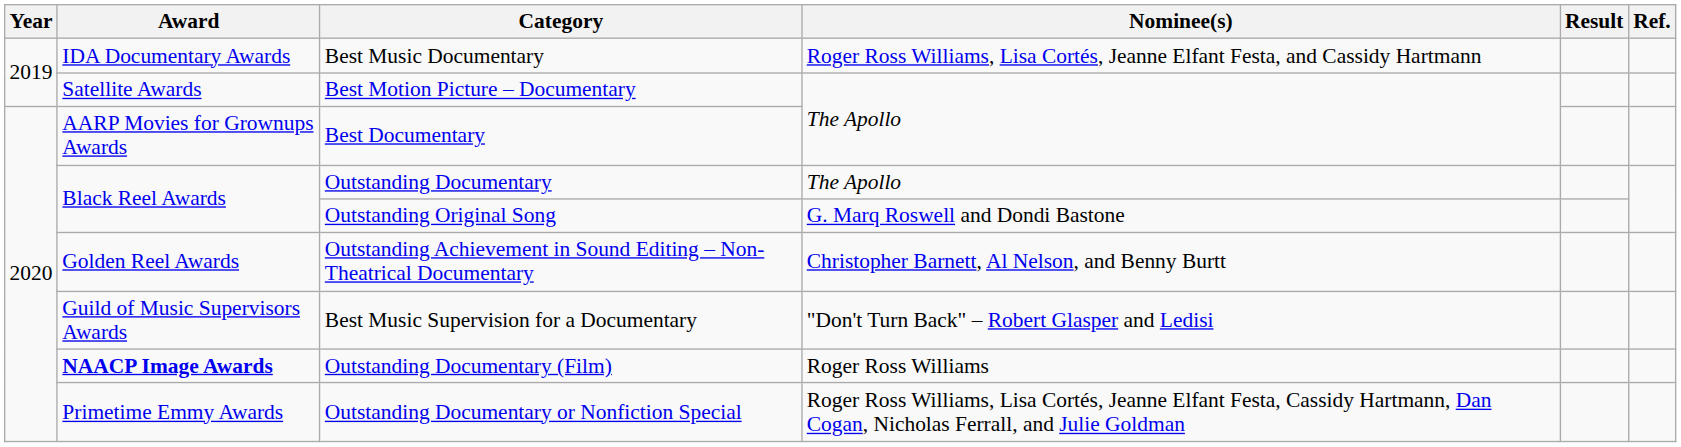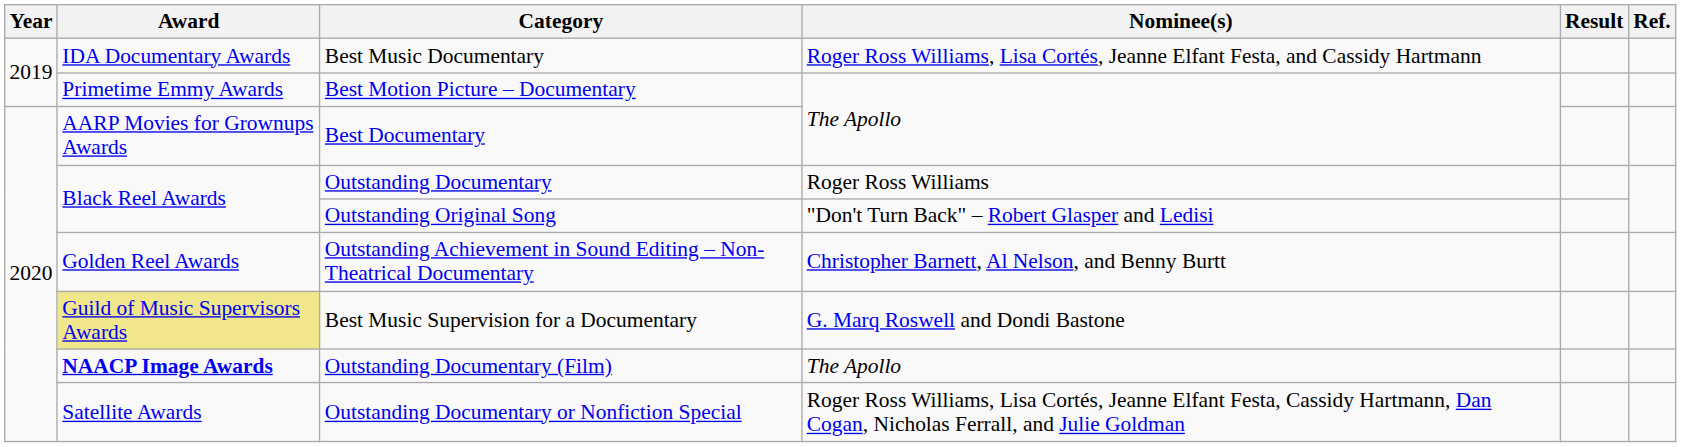 <table class="wikitable">
 <tr>
 <th>Year</th>
 <th>Award</th>
 <th>Category</th>
 <th>Nominee(s)</th>
 <th>Result</th>
 <th>Ref.</th>
 </tr>
 <tr>
 <td rowspan="2">2019</td>
 <td><a href='#'>IDA Documentary Awards</a></td>
 <td>Best Music Documentary</td>
 <td><a href='#'>Roger Ross Williams</a>, <a href='#'>Lisa Cortés</a>, Jeanne Elfant Festa, and Cassidy Hartmann</td>
 <td></td>
 <td align="center"></td>
 </tr>
 <tr>
-<td><a href='#'>Satellite Awards</a></td>
+<td><a href='#'>Primetime Emmy Awards</a></td>
 <td><a href='#'>Best Motion Picture – Documentary</a></td>
 <td rowspan="2"><em>The Apollo</em></td>
 <td></td>
 <td align="center"></td>
 </tr>
 <tr>
 <td rowspan="7">2020</td>
 <td><a href='#'>AARP Movies for Grownups Awards</a></td>
 <td><a href='#'>Best Documentary</a></td>
 <td></td>
 <td align="center"></td>
 </tr>
 <tr>
 <td rowspan="2"><a href='#'>Black Reel Awards</a></td>
 <td><a href='#'>Outstanding Documentary</a></td>
-<td><em>The Apollo</em></td>
+<td>Roger Ross Williams</td>
 <td></td>
 <td align="center" rowspan="2"></td>
 </tr>
 <tr>
 <td><a href='#'>Outstanding Original Song</a></td>
-<td><a href='#'>G. Marq Roswell</a> and Dondi Bastone</td>
+<td>"Don't Turn Back" – <a href='#'>Robert Glasper</a> and <a href='#'>Ledisi</a></td>
 <td></td>
 </tr>
 <tr>
 <td><a href='#'>Golden Reel Awards</a></td>
 <td><a href='#'>Outstanding Achievement in Sound Editing – Non-Theatrical Documentary</a></td>
 <td><a href='#'>Christopher Barnett</a>, <a href='#'>Al Nelson</a>, and Benny Burtt</td>
 <td></td>
 <td align="center"></td>
 </tr>
 <tr>
-<td><a href='#'>Guild of Music Supervisors Awards</a></td>
+<td style="background: khaki;"><a href='#'>Guild of Music Supervisors Awards</a></td>
 <td>Best Music Supervision for a Documentary</td>
-<td>"Don't Turn Back" – <a href='#'>Robert Glasper</a> and <a href='#'>Ledisi</a></td>
+<td><a href='#'>G. Marq Roswell</a> and Dondi Bastone</td>
 <td></td>
 <td align="center"></td>
 </tr>
 <tr>
 <td><strong><a href='#'>NAACP Image Awards</a></strong></td>
 <td><a href='#'>Outstanding Documentary (Film)</a></td>
-<td>Roger Ross Williams</td>
+<td><em>The Apollo</em></td>
 <td></td>
 <td align="center"></td>
 </tr>
 <tr>
-<td><a href='#'>Primetime Emmy Awards</a></td>
+<td><a href='#'>Satellite Awards</a></td>
 <td><a href='#'>Outstanding Documentary or Nonfiction Special</a></td>
 <td>Roger Ross Williams, Lisa Cortés, Jeanne Elfant Festa, Cassidy Hartmann, <a href='#'>Dan Cogan</a>, Nicholas Ferrall, and <a href='#'>Julie Goldman</a></td>
 <td></td>
 <td align="center"></td>
 </tr>
 </table>
